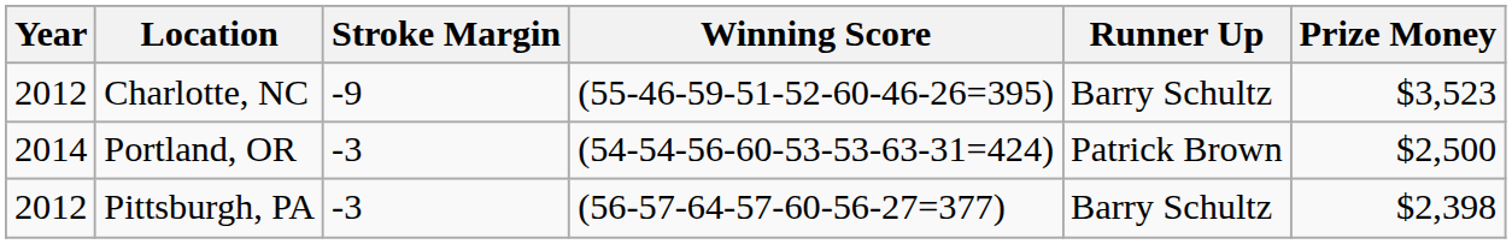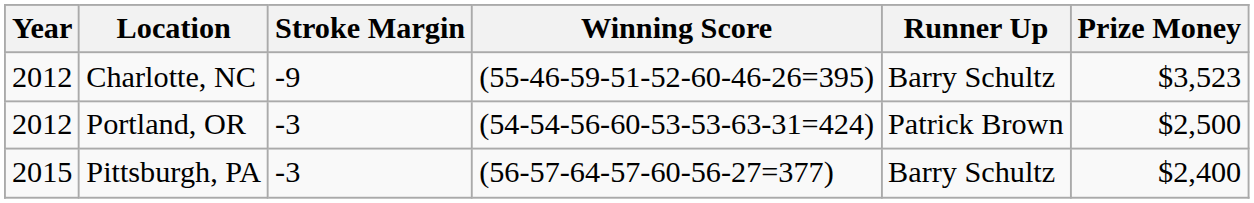 <table class="wikitable">
 <tr>
 <th>Year</th>
 <th>Location</th>
 <th>Stroke Margin</th>
 <th>Winning Score</th>
 <th>Runner Up</th>
 <th>Prize Money</th>
 </tr>
 <tr>
 <td>2012</td>
 <td>Charlotte, NC</td>
 <td>-9</td>
 <td>(55-46-59-51-52-60-46-26=395)</td>
 <td>Barry Schultz</td>
 <td align="right">$3,523</td>
 </tr>
 <tr>
-<td>2014</td>
+<td>2012</td>
 <td>Portland, OR</td>
 <td>-3</td>
 <td>(54-54-56-60-53-53-63-31=424)</td>
 <td>Patrick Brown</td>
 <td align="right">$2,500</td>
 </tr>
 <tr>
-<td>2012</td>
+<td>2015</td>
 <td>Pittsburgh, PA</td>
 <td>-3</td>
 <td>(56-57-64-57-60-56-27=377)</td>
 <td>Barry Schultz</td>
-<td align="right">$2,398</td>
+<td align="right">$2,400</td>
 </tr>
 </table>
